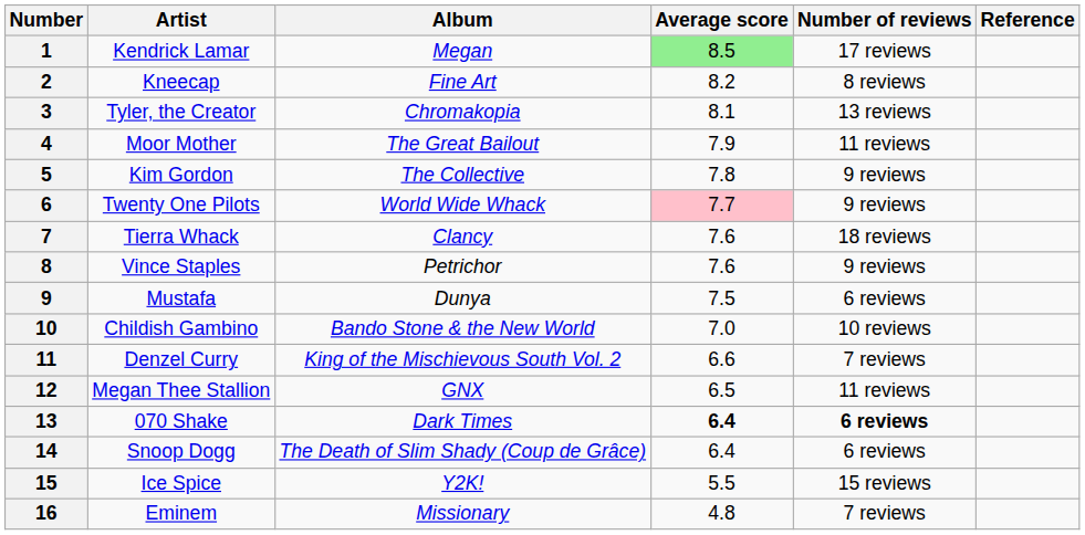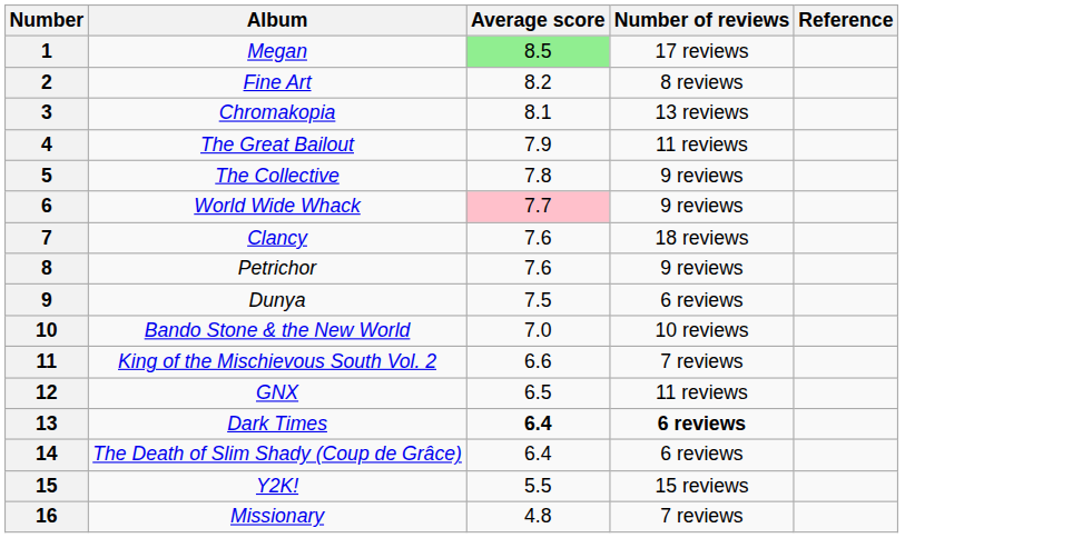 <table class="wikitable" style="text-align:center;">
 <tr>
 <th scope="col">Number</th>
-<th scope="col">Artist</th>
 <th scope="col">Album</th>
 <th scope="col">Average score</th>
 <th scope="col">Number of reviews</th>
 <th scope="col">Reference</th>
 </tr>
 <tr>
 <th>1</th>
-<td><a href='#'>Kendrick Lamar</a></td>
 <td><em><a href='#'>Megan</a></em></td>
 <td style="background: lightgreen;">8.5</td>
 <td>17 reviews</td>
 <td></td>
 </tr>
 <tr>
 <th>2</th>
-<td><a href='#'>Kneecap</a></td>
 <td><em><a href='#'>Fine Art</a></em></td>
 <td>8.2</td>
 <td>8 reviews</td>
 <td></td>
 </tr>
 <tr>
 <th>3</th>
-<td><a href='#'>Tyler, the Creator</a></td>
 <td><em><a href='#'>Chromakopia</a></em></td>
 <td>8.1</td>
 <td>13 reviews</td>
 <td></td>
 </tr>
 <tr>
 <th>4</th>
-<td><a href='#'>Moor Mother</a></td>
 <td><em><a href='#'>The Great Bailout</a></em></td>
 <td>7.9</td>
 <td>11 reviews</td>
 <td></td>
 </tr>
 <tr>
 <th>5</th>
-<td><a href='#'>Kim Gordon</a></td>
 <td><em><a href='#'>The Collective</a></em></td>
 <td>7.8</td>
 <td>9 reviews</td>
 <td></td>
 </tr>
 <tr>
 <th>6</th>
-<td><a href='#'>Twenty One Pilots</a></td>
 <td><em><a href='#'>World Wide Whack</a></em></td>
 <td style="background: pink;">7.7</td>
 <td>9 reviews</td>
 <td></td>
 </tr>
 <tr>
 <th>7</th>
-<td><a href='#'>Tierra Whack</a></td>
 <td><em><a href='#'>Clancy</a></em></td>
 <td>7.6</td>
 <td>18 reviews</td>
 <td></td>
 </tr>
 <tr>
 <th>8</th>
-<td><a href='#'>Vince Staples</a></td>
 <td><em>Petrichor</em></td>
 <td>7.6</td>
 <td>9 reviews</td>
 <td></td>
 </tr>
 <tr>
 <th>9</th>
-<td><a href='#'>Mustafa</a></td>
 <td><em>Dunya</em></td>
 <td>7.5</td>
 <td>6 reviews</td>
 <td></td>
 </tr>
 <tr>
 <th>10</th>
-<td><a href='#'>Childish Gambino</a></td>
 <td><em><a href='#'>Bando Stone & the New World</a></em></td>
 <td>7.0</td>
 <td>10 reviews</td>
 <td></td>
 </tr>
 <tr>
 <th>11</th>
-<td><a href='#'>Denzel Curry</a></td>
 <td><em><a href='#'>King of the Mischievous South Vol. 2</a></em></td>
 <td>6.6</td>
 <td>7 reviews</td>
 <td></td>
 </tr>
 <tr>
 <th>12</th>
-<td><a href='#'>Megan Thee Stallion</a></td>
 <td><em><a href='#'>GNX</a></em></td>
 <td>6.5</td>
 <td>11 reviews</td>
 <td></td>
 </tr>
 <tr>
 <th>13</th>
-<td><a href='#'>070 Shake</a></td>
 <td><em><a href='#'>Dark Times</a></em></td>
 <td><strong>6.4</strong></td>
 <td><strong>6 reviews</strong></td>
 <td></td>
 </tr>
 <tr>
 <th>14</th>
-<td><a href='#'>Snoop Dogg</a></td>
 <td><em><a href='#'>The Death of Slim Shady (Coup de Grâce)</a></em></td>
 <td>6.4</td>
 <td>6 reviews</td>
 <td></td>
 </tr>
 <tr>
 <th>15</th>
-<td><a href='#'>Ice Spice</a></td>
 <td><em><a href='#'>Y2K!</a></em></td>
 <td>5.5</td>
 <td>15 reviews</td>
 <td></td>
 </tr>
 <tr>
 <th>16</th>
-<td><a href='#'>Eminem</a></td>
 <td><em><a href='#'>Missionary</a></em></td>
 <td>4.8</td>
 <td>7 reviews</td>
 <td></td>
 </tr>
 </table>
